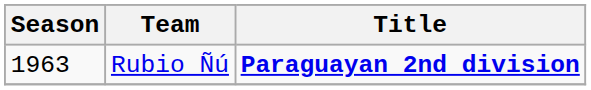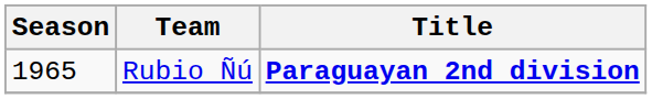 <table class="wikitable">
 <tr>
 <th>Season</th>
 <th>Team</th>
 <th>Title</th>
 </tr>
 <tr>
-<td>1963</td>
+<td>1965</td>
 <td><a href='#'>Rubio Ñú</a></td>
 <td><strong><a href='#'>Paraguayan 2nd division</a></strong></td>
 </tr>
 <tr>
 </tr>
 </table>
